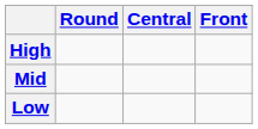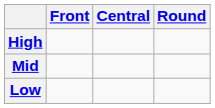 <table class="wikitable" style="text-align:center;">
 <tr>
 <th></th>
+<th><a href='#'>Front</a></th>
+<th><a href='#'>Central</a></th>
 <th><a href='#'>Round</a></th>
-<th><a href='#'>Central</a></th>
-<th><a href='#'>Front</a></th>
 </tr>
 <tr>
 <th><a href='#'>High</a></th>
 <td></td>
 <td></td>
 <td></td>
 </tr>
 <tr>
 <th><a href='#'>Mid</a></th>
 <td></td>
 <td></td>
 <td></td>
 </tr>
 <tr>
 <th><a href='#'>Low</a></th>
 <td></td>
 <td></td>
 <td></td>
 </tr>
 </table>
